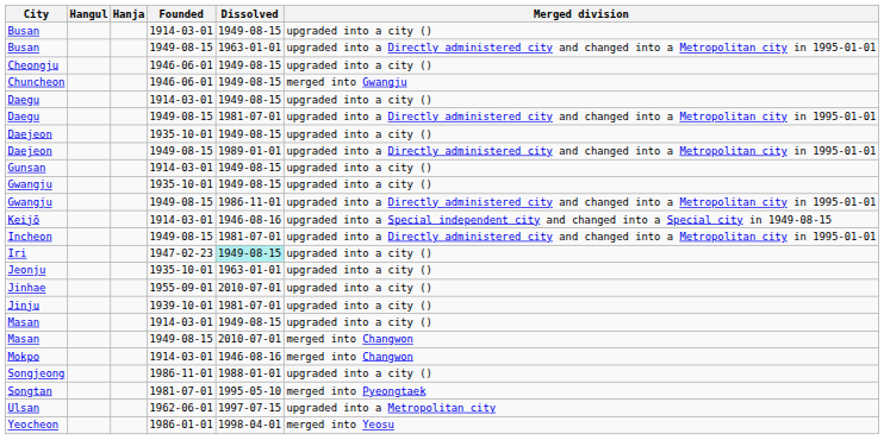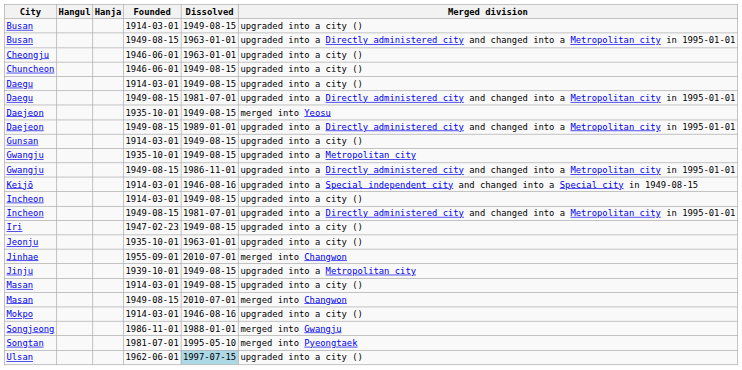 <table class="wikitable sortable">
 <tr>
 <th>City</th>
 <th>Hangul</th>
 <th>Hanja</th>
 <th>Founded</th>
 <th>Dissolved</th>
 <th>Merged division</th>
 </tr>
 <tr>
 <td><a href='#'>Busan</a></td>
 <td><span></span></td>
 <td><span></span></td>
 <td>1914-03-01</td>
 <td>1949-08-15</td>
 <td>upgraded into a city ()</td>
 </tr>
 <tr>
 <td><a href='#'>Busan</a></td>
 <td><span></span></td>
 <td><span></span></td>
 <td>1949-08-15</td>
 <td>1963-01-01</td>
 <td>upgraded into a <a href='#'>Directly administered city</a> and changed into a <a href='#'>Metropolitan city</a> in 1995-01-01</td>
 </tr>
 <tr>
 <td><a href='#'>Cheongju</a></td>
 <td><span></span></td>
 <td><span></span></td>
 <td>1946-06-01</td>
-<td>1949-08-15</td>
+<td>1963-01-01</td>
 <td>upgraded into a city ()</td>
 </tr>
 <tr>
 <td><a href='#'>Chuncheon</a></td>
 <td><span></span></td>
 <td><span></span></td>
 <td>1946-06-01</td>
 <td>1949-08-15</td>
-<td>merged into <a href='#'>Gwangju</a></td>
+<td>upgraded into a city ()</td>
 </tr>
 <tr>
 <td><a href='#'>Daegu</a></td>
 <td><span></span></td>
 <td><span></span></td>
 <td>1914-03-01</td>
 <td>1949-08-15</td>
 <td>upgraded into a city ()</td>
 </tr>
 <tr>
 <td><a href='#'>Daegu</a></td>
 <td><span></span></td>
 <td><span></span></td>
 <td>1949-08-15</td>
 <td>1981-07-01</td>
 <td>upgraded into a <a href='#'>Directly administered city</a> and changed into a <a href='#'>Metropolitan city</a> in 1995-01-01</td>
 </tr>
 <tr>
 <td><a href='#'>Daejeon</a></td>
 <td><span></span></td>
 <td><span></span></td>
 <td>1935-10-01</td>
 <td>1949-08-15</td>
-<td>upgraded into a city ()</td>
+<td>merged into <a href='#'>Yeosu</a></td>
 </tr>
 <tr>
 <td><a href='#'>Daejeon</a></td>
 <td><span></span></td>
 <td><span></span></td>
 <td>1949-08-15</td>
 <td>1989-01-01</td>
 <td>upgraded into a <a href='#'>Directly administered city</a> and changed into a <a href='#'>Metropolitan city</a> in 1995-01-01</td>
 </tr>
 <tr>
 <td><a href='#'>Gunsan</a></td>
 <td><span></span></td>
 <td><span></span></td>
 <td>1914-03-01</td>
 <td>1949-08-15</td>
 <td>upgraded into a city ()</td>
 </tr>
 <tr>
 <td><a href='#'>Gwangju</a></td>
 <td><span></span></td>
 <td><span></span></td>
 <td>1935-10-01</td>
 <td>1949-08-15</td>
-<td>upgraded into a city ()</td>
+<td>upgraded into a <a href='#'>Metropolitan city</a></td>
 </tr>
 <tr>
 <td><a href='#'>Gwangju</a></td>
 <td><span></span></td>
 <td><span></span></td>
 <td>1949-08-15</td>
 <td>1986-11-01</td>
 <td>upgraded into a <a href='#'>Directly administered city</a> and changed into a <a href='#'>Metropolitan city</a> in 1995-01-01</td>
 </tr>
 <tr>
 <td><a href='#'>Keijō</a></td>
 <td><span></span></td>
 <td><span></span></td>
 <td>1914-03-01</td>
 <td>1946-08-16</td>
 <td>upgraded into a <a href='#'>Special independent city</a> and changed into a <a href='#'>Special city</a> in 1949-08-15</td>
 </tr>
 <tr>
 <td><a href='#'>Incheon</a></td>
 <td><span></span></td>
 <td><span></span></td>
+<td>1914-03-01</td>
+<td>1949-08-15</td>
+<td>upgraded into a city ()</td>
+</tr>
+<tr>
+<td><a href='#'>Incheon</a></td>
+<td><span></span></td>
+<td><span></span></td>
 <td>1949-08-15</td>
 <td>1981-07-01</td>
 <td>upgraded into a <a href='#'>Directly administered city</a> and changed into a <a href='#'>Metropolitan city</a> in 1995-01-01</td>
 </tr>
 <tr>
 <td><a href='#'>Iri</a></td>
 <td><span></span></td>
 <td><span></span></td>
 <td>1947-02-23</td>
-<td style="background: paleturquoise;">1949-08-15</td>
+<td>1949-08-15</td>
 <td>upgraded into a city ()</td>
 </tr>
 <tr>
 <td><a href='#'>Jeonju</a></td>
 <td><span></span></td>
 <td><span></span></td>
 <td>1935-10-01</td>
 <td>1963-01-01</td>
 <td>upgraded into a city ()</td>
 </tr>
 <tr>
 <td><a href='#'>Jinhae</a></td>
 <td><span></span></td>
 <td><span></span></td>
 <td>1955-09-01</td>
 <td>2010-07-01</td>
-<td>upgraded into a city ()</td>
+<td>merged into <a href='#'>Changwon</a></td>
 </tr>
 <tr>
 <td><a href='#'>Jinju</a></td>
 <td><span></span></td>
 <td><span></span></td>
 <td>1939-10-01</td>
-<td>1981-07-01</td>
-<td>upgraded into a city ()</td>
+<td>1949-08-15</td>
+<td>upgraded into a <a href='#'>Metropolitan city</a></td>
 </tr>
 <tr>
 <td><a href='#'>Masan</a></td>
 <td><span></span></td>
 <td><span></span></td>
 <td>1914-03-01</td>
 <td>1949-08-15</td>
 <td>upgraded into a city ()</td>
 </tr>
 <tr>
 <td><a href='#'>Masan</a></td>
 <td><span></span></td>
 <td><span></span></td>
 <td>1949-08-15</td>
 <td>2010-07-01</td>
 <td>merged into <a href='#'>Changwon</a></td>
 </tr>
 <tr>
 <td><a href='#'>Mokpo</a></td>
 <td><span></span></td>
 <td><span></span></td>
 <td>1914-03-01</td>
 <td>1946-08-16</td>
-<td>merged into <a href='#'>Changwon</a></td>
+<td>upgraded into a city ()</td>
 </tr>
 <tr>
 <td><a href='#'>Songjeong</a></td>
 <td><span></span></td>
 <td><span></span></td>
 <td>1986-11-01</td>
 <td>1988-01-01</td>
-<td>upgraded into a city ()</td>
+<td>merged into <a href='#'>Gwangju</a></td>
 </tr>
 <tr>
 <td><a href='#'>Songtan</a></td>
 <td><span></span></td>
 <td><span></span></td>
 <td>1981-07-01</td>
 <td>1995-05-10</td>
 <td>merged into <a href='#'>Pyeongtaek</a></td>
 </tr>
 <tr>
 <td><a href='#'>Ulsan</a></td>
 <td><span></span></td>
 <td><span></span></td>
 <td>1962-06-01</td>
-<td>1997-07-15</td>
-<td>upgraded into a <a href='#'>Metropolitan city</a></td>
-</tr>
-<tr>
-<td><a href='#'>Yeocheon</a></td>
-<td><span></span></td>
-<td><span></span></td>
-<td>1986-01-01</td>
-<td>1998-04-01</td>
-<td>merged into <a href='#'>Yeosu</a></td>
+<td style="background: lightblue;">1997-07-15</td>
+<td>upgraded into a city ()</td>
 </tr>
 </table>
